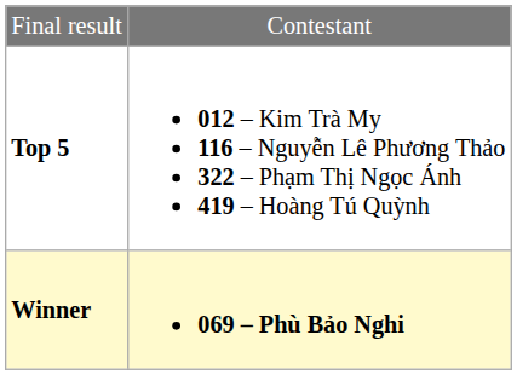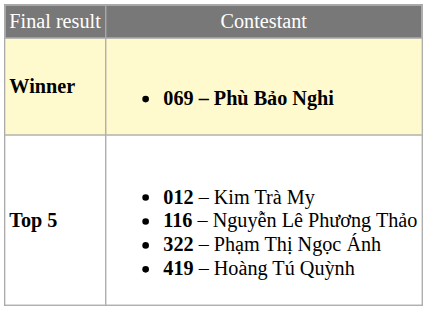 <table class="sortable" border="5" cellpadding="3" cellspacing="0" style="margin: 1em 1em 1em 0; background: #FFFFFF; border: 1px #aaa solid; border-collapse: collapse; font-size: 95%;">
 <tr bgcolor="#787878" style="color:#FFFFFF" align="center">
 <td>Final result</td>
 <td>Contestant</td>
 </tr>
+<tr style="background-color:#FFFACD; font-weight: bold">
+<td><strong>Winner</strong></td>
+<td><br><ul><li><strong>069</strong> – Phù Bảo Nghi</li></ul></td>
+</tr>
 <tr>
 <td><strong>Top 5</strong></td>
 <td><br><ul><li><strong>012</strong> – Kim Trà My</li><li><strong>116</strong> – Nguyễn Lê Phương Thảo</li><li><strong>322</strong> – Phạm Thị Ngọc Ánh</li><li><strong>419</strong> – Hoàng Tú Quỳnh</li></ul></td>
 </tr>
-<tr style="background-color:#FFFACD; font-weight: bold">
-<td><strong>Winner</strong></td>
-<td><br><ul><li><strong>069</strong> – Phù Bảo Nghi</li></ul></td>
-</tr>
 </table>
